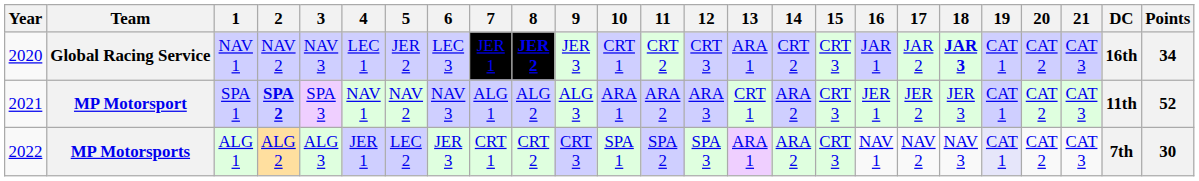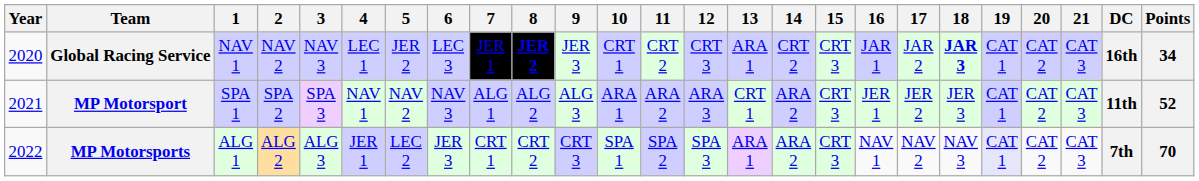 <table class="wikitable" style="text-align:center; font-size:85%">
 <tr>
 <th>Year</th>
 <th>Team</th>
 <th>1</th>
 <th>2</th>
 <th>3</th>
 <th>4</th>
 <th>5</th>
 <th>6</th>
 <th>7</th>
 <th>8</th>
 <th>9</th>
 <th>10</th>
 <th>11</th>
 <th>12</th>
 <th>13</th>
 <th>14</th>
 <th>15</th>
 <th>16</th>
 <th>17</th>
 <th>18</th>
 <th>19</th>
 <th>20</th>
 <th>21</th>
 <th>DC</th>
 <th>Points</th>
 </tr>
 <tr>
 <td><a href='#'>2020</a></td>
 <th nowrap>Global Racing Service</th>
 <td style="background:#CFCFFF;"><a href='#'>NAV<br>1</a><br></td>
 <td style="background:#CFCFFF;"><a href='#'>NAV<br>2</a><br></td>
 <td style="background:#CFCFFF;"><a href='#'>NAV<br>3</a><br></td>
 <td style="background:#CFCFFF;"><a href='#'>LEC<br>1</a><br></td>
 <td style="background:#CFCFFF;"><a href='#'>JER<br>2</a><br></td>
 <td style="background:#CFCFFF;"><a href='#'>LEC<br>3</a><br></td>
 <td style="background:#000000;color:white"><a href='#'><span>JER<br>1</span></a><br></td>
 <td style="background:#000000;color:white"><strong><a href='#'><span>JER<br>2</span></a></strong><br></td>
 <td style="background:#DFFFDF;"><a href='#'>JER<br>3</a><br></td>
 <td style="background:#CFCFFF;"><a href='#'>CRT<br>1</a><br></td>
 <td style="background:#DFFFDF;"><a href='#'>CRT<br>2</a><br></td>
 <td style="background:#CFCFFF;"><a href='#'>CRT<br>3</a><br></td>
 <td style="background:#CFCFFF;"><a href='#'>ARA<br>1</a><br></td>
 <td style="background:#CFCFFF;"><a href='#'>CRT<br>2</a><br></td>
 <td style="background:#DFFFDF;"><a href='#'>CRT<br>3</a><br></td>
 <td style="background:#CFCFFF;"><a href='#'>JAR<br>1</a><br></td>
 <td style="background:#DFFFDF;"><a href='#'>JAR<br>2</a><br></td>
 <td style="background:#DFFFDF;"><strong><a href='#'>JAR<br>3</a><br></strong></td>
 <td style="background:#CFCFFF;"><a href='#'>CAT<br>1</a><br></td>
 <td style="background:#CFCFFF;"><a href='#'>CAT<br>2</a><br></td>
 <td style="background:#CFCFFF;"><a href='#'>CAT<br>3</a><br></td>
 <th>16th</th>
 <th>34</th>
 </tr>
 <tr>
 <td><a href='#'>2021</a></td>
 <th nowrap><a href='#'>MP Motorsport</a></th>
 <td style="background:#CFCFFF;"><a href='#'>SPA<br>1</a><br></td>
-<td style="background:#CFCFFF;"><strong><a href='#'>SPA<br>2</a><br></strong></td>
+<td style="background:#CFCFFF;"><a href='#'>SPA<br>2</a><br></td>
 <td style="background:#EFCFFF;"><a href='#'>SPA<br>3</a><br></td>
 <td style="background:#DFFFDF;"><a href='#'>NAV<br>1</a><br></td>
 <td style="background:#DFFFDF;"><a href='#'>NAV<br>2</a><br></td>
 <td style="background:#CFCFFF;"><a href='#'>NAV<br>3</a><br></td>
 <td style="background:#CFCFFF;"><a href='#'>ALG<br>1</a><br></td>
 <td style="background:#CFCFFF;"><a href='#'>ALG<br>2</a><br></td>
 <td style="background:#DFFFDF;"><a href='#'>ALG<br>3</a><br></td>
 <td style="background:#CFCFFF;"><a href='#'>ARA<br>1</a><br></td>
 <td style="background:#CFCFFF;"><a href='#'>ARA<br>2</a><br></td>
 <td style="background:#CFCFFF;"><a href='#'>ARA<br>3</a><br></td>
 <td style="background:#DFFFDF;"><a href='#'>CRT<br>1</a><br></td>
 <td style="background:#CFCFFF;"><a href='#'>ARA<br>2</a><br></td>
 <td style="background:#DFFFDF;"><a href='#'>CRT<br>3</a><br></td>
 <td style="background:#DFFFDF;"><a href='#'>JER<br>1</a><br></td>
 <td style="background:#DFFFDF;"><a href='#'>JER<br>2</a><br></td>
 <td style="background:#DFFFDF;"><a href='#'>JER<br>3</a><br></td>
 <td style="background:#CFCFFF;"><a href='#'>CAT<br>1</a><br></td>
 <td style="background:#DFFFDF;"><a href='#'>CAT<br>2</a><br></td>
 <td style="background:#DFFFDF;"><a href='#'>CAT<br>3</a><br></td>
 <th>11th</th>
 <th>52</th>
 </tr>
 <tr>
 <td><a href='#'>2022</a></td>
 <th nowrap><a href='#'>MP Motorsports</a></th>
 <td style="background:#DFFFDF;"><a href='#'>ALG<br>1</a><br></td>
 <td style="background:#FFDF9F;"><a href='#'>ALG<br>2</a><br></td>
 <td style="background:#DFFFDF;"><a href='#'>ALG<br>3</a><br></td>
 <td style="background:#CFCFFF;"><a href='#'>JER<br>1</a><br></td>
 <td style="background:#CFCFFF;"><a href='#'>LEC<br>2</a><br></td>
 <td style="background:#DFFFDF;"><a href='#'>JER<br>3</a><br></td>
 <td style="background:#DFFFDF;"><a href='#'>CRT<br>1</a><br></td>
 <td style="background:#DFFFDF;"><a href='#'>CRT<br>2</a><br></td>
 <td style="background:#CFCFFF;"><a href='#'>CRT<br>3</a><br></td>
 <td style="background:#DFFFDF;"><a href='#'>SPA<br>1</a><br></td>
 <td style="background:#CFCFFF;"><a href='#'>SPA<br>2</a><br></td>
 <td style="background:#DFFFDF;"><a href='#'>SPA<br>3</a><br></td>
 <td style="background:#EFCFFF;"><a href='#'>ARA<br>1</a><br></td>
 <td style="background:#DFFFDF;"><a href='#'>ARA<br>2</a><br></td>
 <td style="background:#DFFFDF;"><a href='#'>CRT<br>3</a><br></td>
 <td><a href='#'>NAV<br>1</a></td>
 <td><a href='#'>NAV<br>2</a></td>
 <td><a href='#'>NAV<br>3</a></td>
 <td style="background: lavender;"><a href='#'>CAT<br>1</a></td>
 <td><a href='#'>CAT<br>2</a></td>
 <td><a href='#'>CAT<br>3</a></td>
 <th>7th</th>
-<th>30</th>
+<th>70</th>
 </tr>
 </table>
